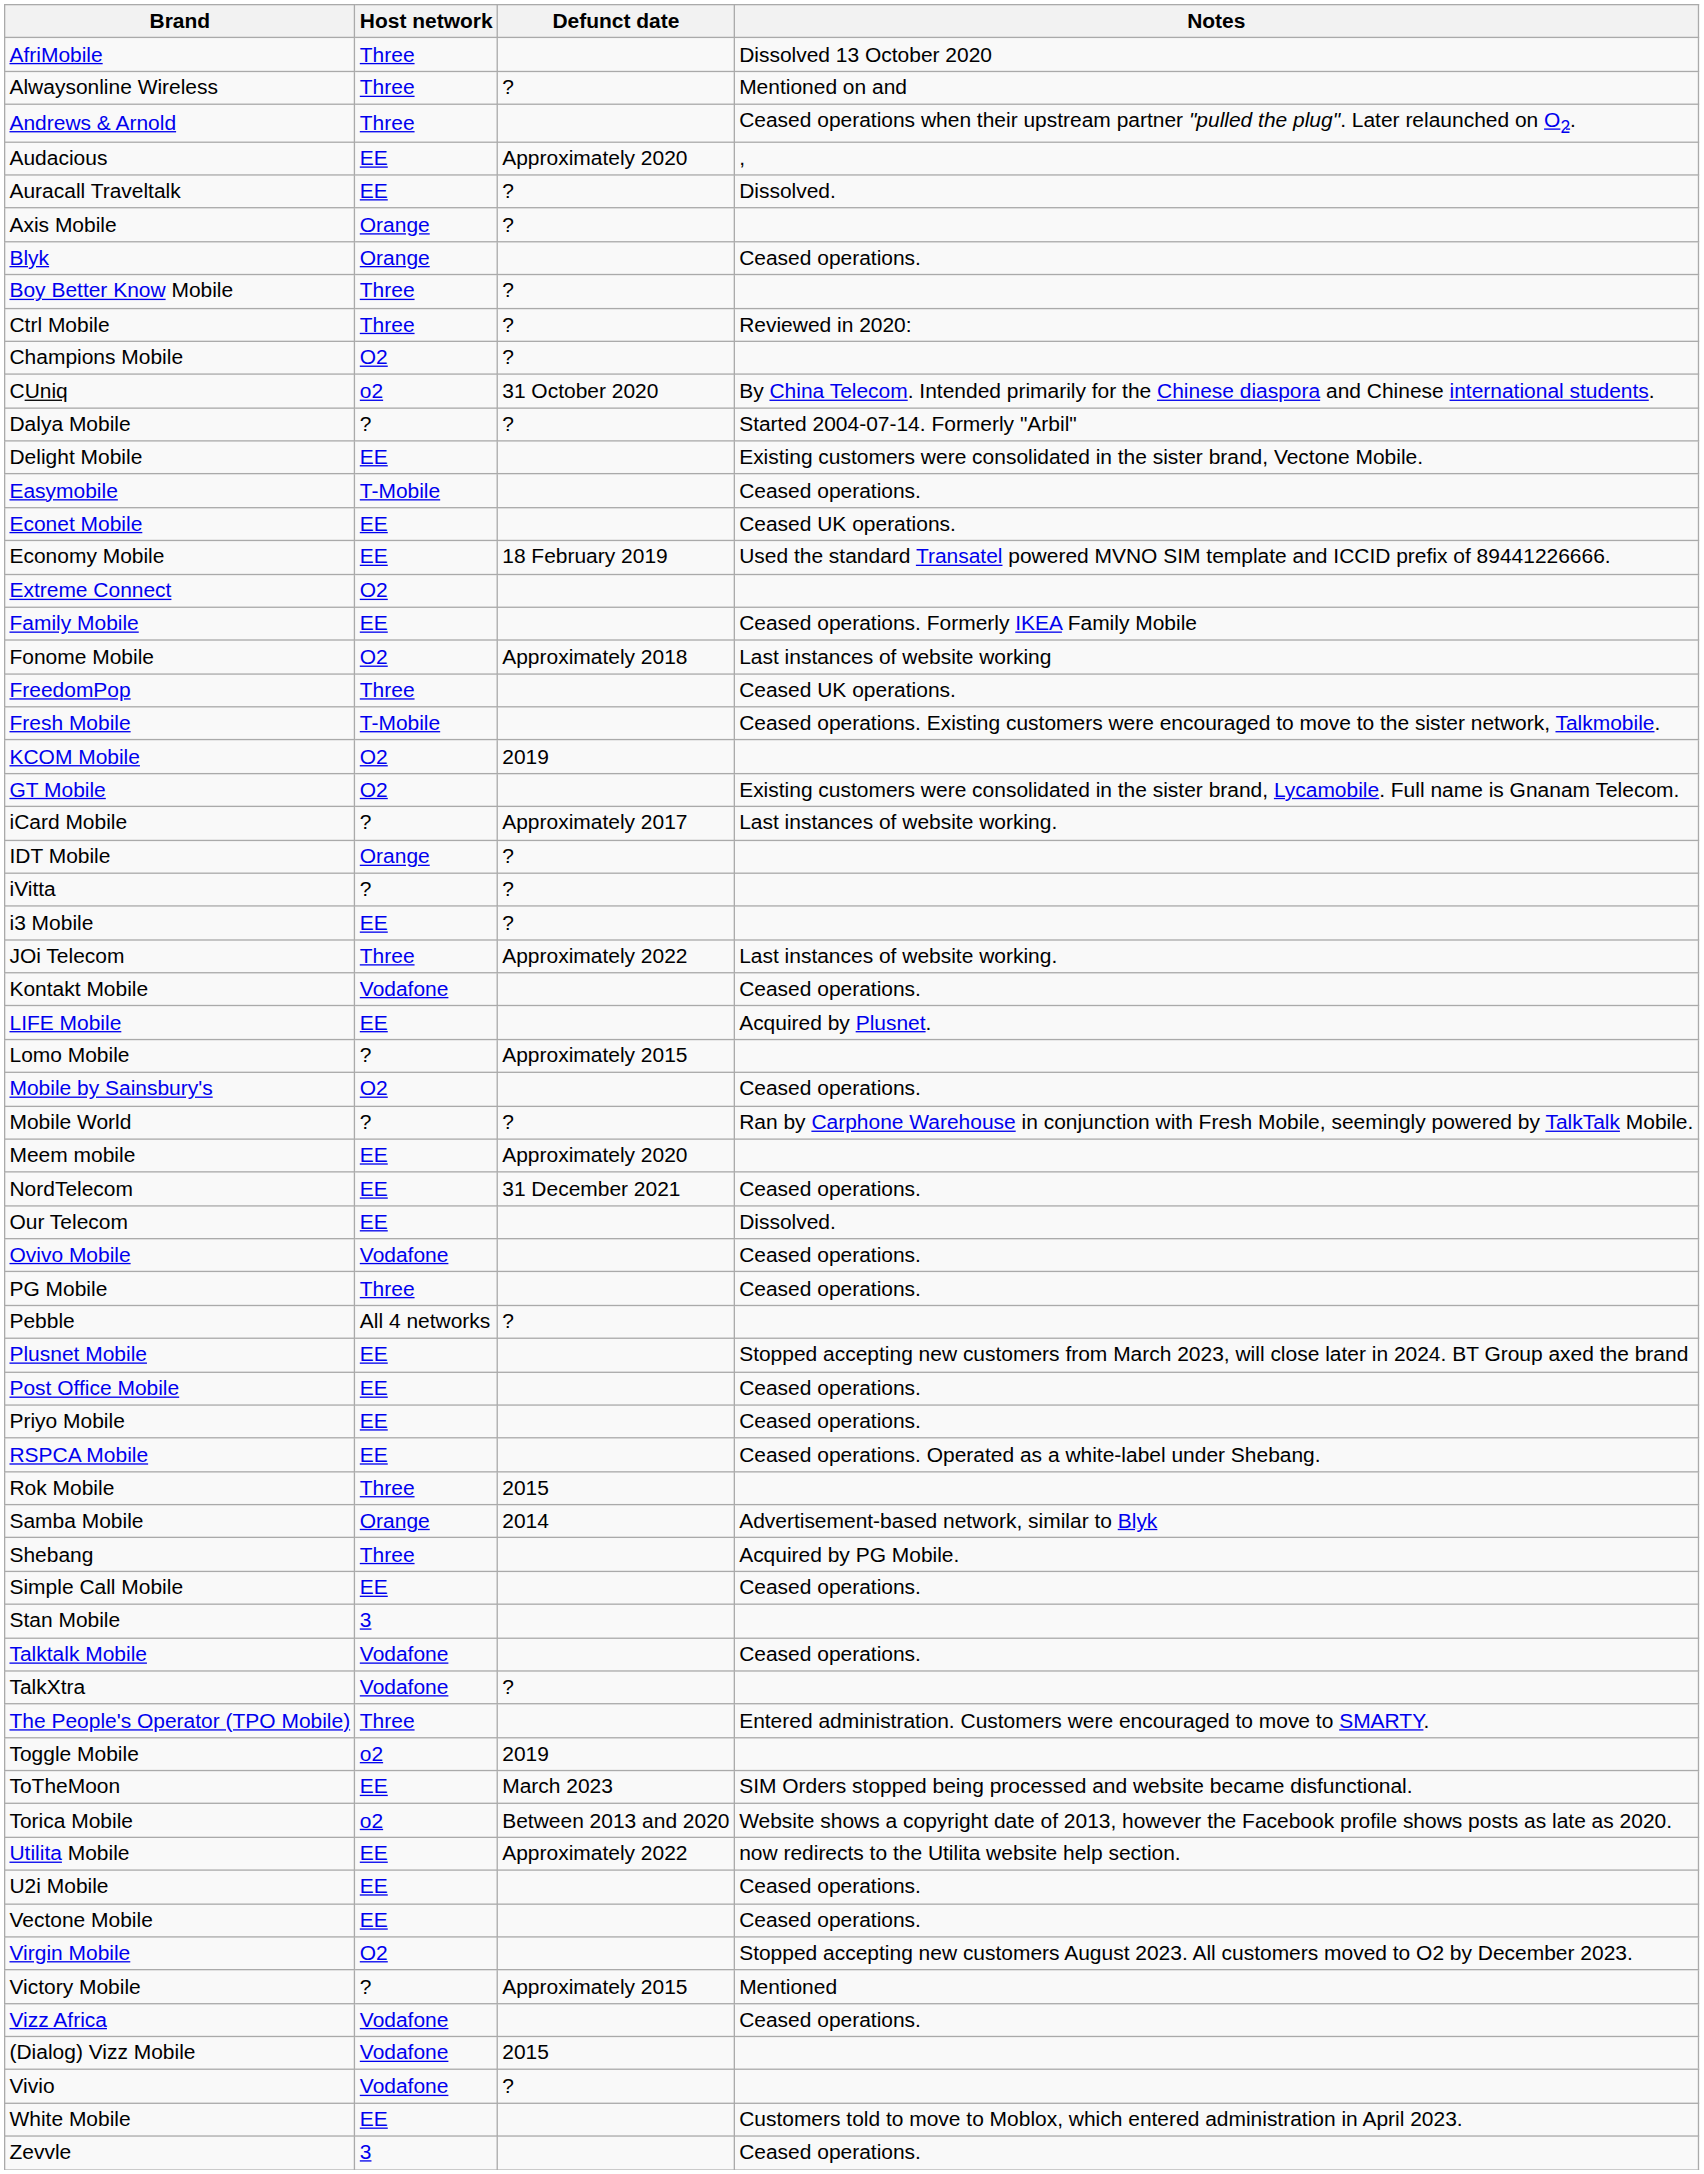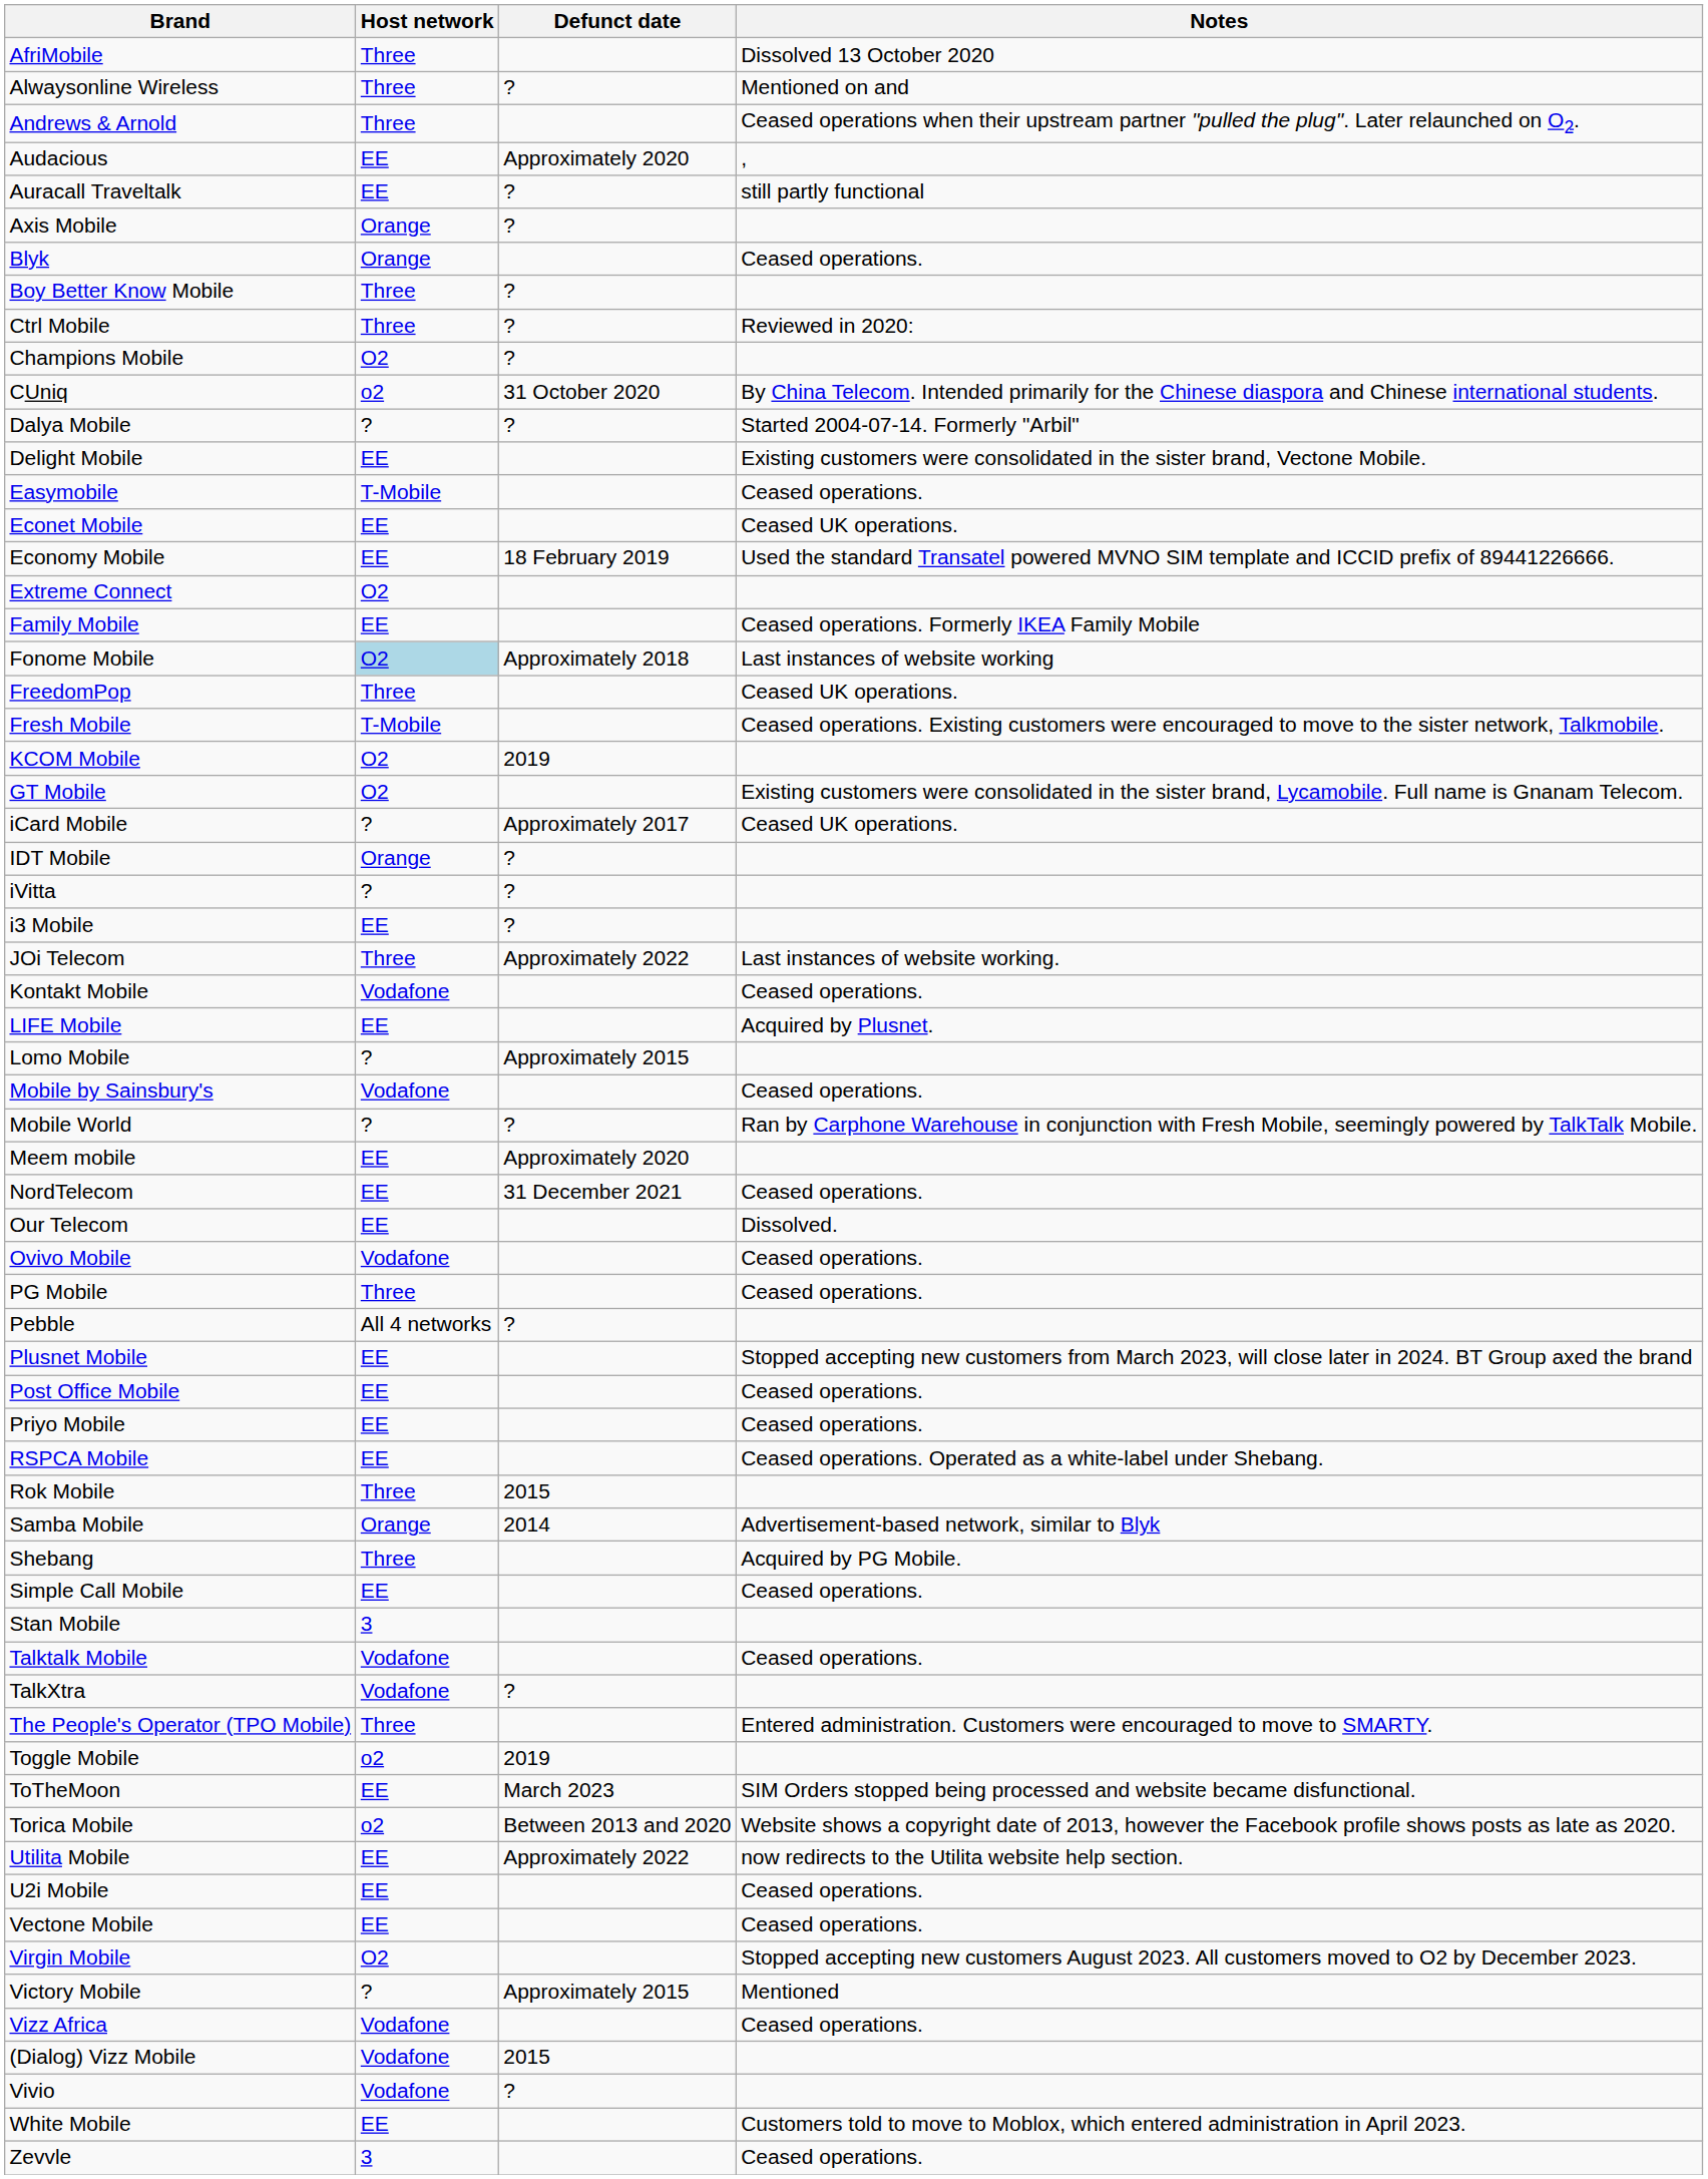 <table class="wikitable sortable">
 <tr>
 <th>Brand</th>
 <th>Host network</th>
 <th>Defunct date</th>
 <th>Notes</th>
 </tr>
 <tr>
 <td><a href='#'>AfriMobile</a></td>
 <td><a href='#'>Three</a></td>
 <td></td>
 <td>Dissolved 13 October 2020</td>
 </tr>
 <tr>
 <td>Alwaysonline Wireless</td>
 <td><a href='#'>Three</a></td>
 <td>?</td>
 <td>Mentioned on  and </td>
 </tr>
 <tr>
 <td><a href='#'>Andrews & Arnold</a></td>
 <td><a href='#'>Three</a></td>
 <td></td>
 <td>Ceased operations when their upstream partner <em>"pulled the plug"</em>. Later relaunched on <a href='#'>O<sub>2</sub></a>.</td>
 </tr>
 <tr>
 <td>Audacious</td>
 <td><a href='#'>EE</a></td>
 <td>Approximately 2020</td>
 <td> , </td>
 </tr>
 <tr>
 <td>Auracall Traveltalk</td>
 <td><a href='#'>EE</a></td>
 <td>?</td>
-<td>Dissolved.</td>
+<td> still partly functional</td>
 </tr>
 <tr>
 <td>Axis Mobile</td>
 <td><a href='#'>Orange</a></td>
 <td>?</td>
 <td></td>
 </tr>
 <tr>
 <td><a href='#'>Blyk</a></td>
 <td><a href='#'>Orange</a></td>
 <td></td>
 <td>Ceased operations.</td>
 </tr>
 <tr>
 <td><a href='#'>Boy Better Know</a> Mobile</td>
 <td><a href='#'>Three</a></td>
 <td>?</td>
 <td></td>
 </tr>
 <tr>
 <td>Ctrl Mobile</td>
 <td><a href='#'>Three</a></td>
 <td>?</td>
 <td>Reviewed in 2020:</td>
 </tr>
 <tr>
 <td>Champions Mobile</td>
 <td><a href='#'>O2</a></td>
 <td>?</td>
 <td></td>
 </tr>
 <tr>
 <td>C<u>Uniq</u></td>
 <td><a href='#'>o2</a></td>
 <td>31 October 2020</td>
 <td>By <a href='#'>China Telecom</a>. Intended primarily for the <a href='#'>Chinese diaspora</a> and Chinese <a href='#'>international students</a>.</td>
 </tr>
 <tr>
 <td>Dalya Mobile</td>
 <td>?</td>
 <td>?</td>
 <td>Started 2004-07-14. Formerly "Arbil"</td>
 </tr>
 <tr>
 <td>Delight Mobile</td>
 <td><a href='#'>EE</a></td>
 <td></td>
 <td>Existing customers were consolidated in the sister brand, Vectone Mobile.</td>
 </tr>
 <tr>
 <td><a href='#'>Easymobile</a></td>
 <td><a href='#'>T-Mobile</a></td>
 <td></td>
 <td>Ceased operations.</td>
 </tr>
 <tr>
 <td><a href='#'>Econet Mobile</a></td>
 <td><a href='#'>EE</a></td>
 <td></td>
 <td>Ceased UK operations.</td>
 </tr>
 <tr>
 <td>Economy Mobile</td>
 <td><a href='#'>EE</a></td>
 <td>18 February 2019</td>
 <td>Used the standard <a href='#'>Transatel</a> powered MVNO SIM template and ICCID prefix of 89441226666.</td>
 </tr>
 <tr>
 <td><a href='#'>Extreme Connect</a></td>
 <td><a href='#'>O2</a></td>
 <td></td>
 <td></td>
 </tr>
 <tr>
 <td><a href='#'>Family Mobile</a></td>
 <td><a href='#'>EE</a></td>
 <td></td>
 <td>Ceased operations. Formerly <a href='#'>IKEA</a> Family Mobile</td>
 </tr>
 <tr>
 <td>Fonome Mobile</td>
-<td><a href='#'>O2</a></td>
+<td style="background: lightblue;"><a href='#'>O2</a></td>
 <td>Approximately 2018</td>
 <td>Last instances of website working</td>
 </tr>
 <tr>
 <td><a href='#'>FreedomPop</a></td>
 <td><a href='#'>Three</a></td>
 <td></td>
 <td>Ceased UK operations.</td>
 </tr>
 <tr>
 <td><a href='#'>Fresh Mobile</a></td>
 <td><a href='#'>T-Mobile</a></td>
 <td></td>
 <td>Ceased operations. Existing customers were encouraged to move to the sister network, <a href='#'>Talkmobile</a>.</td>
 </tr>
 <tr>
 <td><a href='#'>KCOM Mobile</a></td>
 <td><a href='#'>O2</a></td>
 <td>2019</td>
 <td></td>
 </tr>
 <tr>
 <td><a href='#'>GT Mobile</a></td>
 <td><a href='#'>O2</a></td>
 <td></td>
 <td>Existing customers were consolidated in the sister brand, <a href='#'>Lycamobile</a>. Full name is Gnanam Telecom.</td>
 </tr>
 <tr>
 <td>iCard Mobile</td>
 <td>?</td>
 <td>Approximately 2017</td>
-<td>Last instances of website working.</td>
+<td>Ceased UK operations.</td>
 </tr>
 <tr>
 <td>IDT Mobile</td>
 <td><a href='#'>Orange</a></td>
 <td>?</td>
 <td></td>
 </tr>
 <tr>
 <td>iVitta</td>
 <td>?</td>
 <td>?</td>
 <td></td>
 </tr>
 <tr>
 <td>i3 Mobile</td>
 <td><a href='#'>EE</a></td>
 <td>?</td>
 <td></td>
 </tr>
 <tr>
 <td>JOi Telecom</td>
 <td><a href='#'>Three</a></td>
 <td>Approximately 2022</td>
 <td>Last instances of website working.</td>
 </tr>
 <tr>
 <td>Kontakt Mobile</td>
 <td><a href='#'>Vodafone</a></td>
 <td></td>
 <td>Ceased operations.</td>
 </tr>
 <tr>
 <td><a href='#'>LIFE Mobile</a></td>
 <td><a href='#'>EE</a></td>
 <td></td>
 <td>Acquired by <a href='#'>Plusnet</a>.</td>
 </tr>
 <tr>
 <td>Lomo Mobile</td>
 <td>?</td>
 <td>Approximately 2015</td>
 <td></td>
 </tr>
 <tr>
 <td><a href='#'>Mobile by Sainsbury's</a></td>
-<td><a href='#'>O2</a></td>
+<td><a href='#'>Vodafone</a></td>
 <td></td>
 <td>Ceased operations.</td>
 </tr>
 <tr>
 <td>Mobile World</td>
 <td>?</td>
 <td>?</td>
 <td>Ran by <a href='#'>Carphone Warehouse</a> in conjunction with Fresh Mobile, seemingly powered by <a href='#'>TalkTalk</a> Mobile.</td>
 </tr>
 <tr>
 <td>Meem mobile</td>
 <td><a href='#'>EE</a></td>
 <td>Approximately 2020</td>
 <td></td>
 </tr>
 <tr>
 <td>NordTelecom</td>
 <td><a href='#'>EE</a></td>
 <td>31 December 2021</td>
 <td>Ceased operations.</td>
 </tr>
 <tr>
 <td>Our Telecom</td>
 <td><a href='#'>EE</a></td>
 <td></td>
 <td>Dissolved.</td>
 </tr>
 <tr>
 <td><a href='#'>Ovivo Mobile</a></td>
 <td><a href='#'>Vodafone</a></td>
 <td></td>
 <td>Ceased operations.</td>
 </tr>
 <tr>
 <td>PG Mobile</td>
 <td><a href='#'>Three</a></td>
 <td></td>
 <td>Ceased operations.</td>
 </tr>
 <tr>
 <td>Pebble</td>
 <td>All 4 networks</td>
 <td>?</td>
 <td></td>
 </tr>
 <tr>
 <td><a href='#'>Plusnet Mobile</a></td>
 <td><a href='#'>EE</a></td>
 <td></td>
 <td>Stopped accepting new customers from March 2023, will close later in 2024. BT Group axed the brand</td>
 </tr>
 <tr>
 <td><a href='#'>Post Office Mobile</a></td>
 <td><a href='#'>EE</a></td>
 <td></td>
 <td>Ceased operations.</td>
 </tr>
 <tr>
 <td>Priyo Mobile</td>
 <td><a href='#'>EE</a></td>
 <td></td>
 <td>Ceased operations.</td>
 </tr>
 <tr>
 <td><a href='#'>RSPCA Mobile</a></td>
 <td><a href='#'>EE</a></td>
 <td></td>
 <td>Ceased operations. Operated as a white-label under Shebang.</td>
 </tr>
 <tr>
 <td>Rok Mobile</td>
 <td><a href='#'>Three</a></td>
 <td>2015</td>
 <td></td>
 </tr>
 <tr>
 <td>Samba Mobile</td>
 <td><a href='#'>Orange</a></td>
 <td>2014</td>
 <td>Advertisement-based network, similar to <a href='#'>Blyk</a></td>
 </tr>
 <tr>
 <td>Shebang</td>
 <td><a href='#'>Three</a></td>
 <td></td>
 <td>Acquired by PG Mobile.</td>
 </tr>
 <tr>
 <td>Simple Call Mobile</td>
 <td><a href='#'>EE</a></td>
 <td></td>
 <td>Ceased operations.</td>
 </tr>
 <tr>
 <td>Stan Mobile</td>
 <td><a href='#'>3</a></td>
 <td></td>
 <td></td>
 </tr>
 <tr>
 <td><a href='#'>Talktalk Mobile</a></td>
 <td><a href='#'>Vodafone</a></td>
 <td></td>
 <td>Ceased operations.</td>
 </tr>
 <tr>
 <td>TalkXtra</td>
 <td><a href='#'>Vodafone</a></td>
 <td>?</td>
 <td></td>
 </tr>
 <tr>
 <td><a href='#'>The People's Operator (TPO Mobile)</a></td>
 <td><a href='#'>Three</a></td>
 <td></td>
 <td>Entered administration. Customers were encouraged to move to <a href='#'>SMARTY</a>.</td>
 </tr>
 <tr>
 <td>Toggle Mobile</td>
 <td><a href='#'>o2</a><br></td>
 <td>2019</td>
 <td></td>
 </tr>
 <tr>
 <td>ToTheMoon</td>
 <td><a href='#'>EE</a></td>
 <td>March 2023<br></td>
 <td>SIM Orders stopped being processed and website became disfunctional.</td>
 </tr>
 <tr>
 <td>Torica Mobile</td>
 <td><a href='#'>o2</a></td>
 <td>Between 2013  and 2020</td>
 <td>Website shows a copyright date of 2013, however the Facebook profile shows posts as late as 2020.</td>
 </tr>
 <tr>
 <td><a href='#'>Utilita</a> Mobile</td>
 <td><a href='#'>EE</a></td>
 <td>Approximately 2022</td>
 <td> now redirects to the Utilita website help section.</td>
 </tr>
 <tr>
 <td>U2i Mobile</td>
 <td><a href='#'>EE</a></td>
 <td></td>
 <td>Ceased operations.</td>
 </tr>
 <tr>
 <td>Vectone Mobile</td>
 <td><a href='#'>EE</a></td>
 <td></td>
 <td>Ceased operations.</td>
 </tr>
 <tr>
 <td><a href='#'>Virgin Mobile</a></td>
 <td><a href='#'>O2</a></td>
 <td></td>
 <td>Stopped accepting new customers August 2023. All customers moved to O2 by December 2023.</td>
 </tr>
 <tr>
 <td>Victory Mobile</td>
 <td>?</td>
 <td>Approximately 2015</td>
 <td>Mentioned </td>
 </tr>
 <tr>
 <td><a href='#'>Vizz Africa</a></td>
 <td><a href='#'>Vodafone</a></td>
 <td></td>
 <td>Ceased operations.</td>
 </tr>
 <tr>
 <td>(Dialog) Vizz Mobile</td>
 <td><a href='#'>Vodafone</a></td>
 <td>2015</td>
 </tr>
 <tr>
 <td>Vivio</td>
 <td><a href='#'>Vodafone</a></td>
 <td>?</td>
 <td></td>
 </tr>
 <tr>
 <td>White Mobile</td>
 <td><a href='#'>EE</a></td>
 <td></td>
 <td>Customers told to move to Moblox, which entered administration in April 2023.</td>
 </tr>
 <tr>
 <td>Zevvle</td>
 <td><a href='#'>3</a></td>
 <td></td>
 <td>Ceased operations.</td>
 </tr>
 </table>
